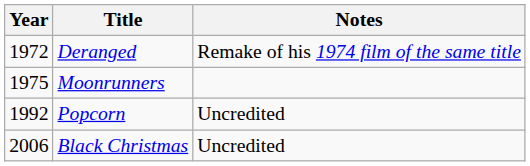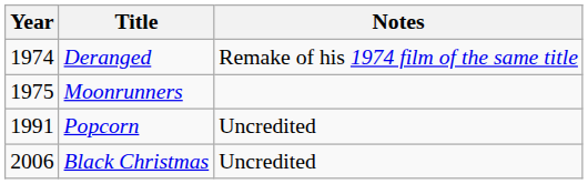 <table class="wikitable sortable">
 <tr>
 <th>Year</th>
 <th>Title</th>
 <th>Notes</th>
 </tr>
 <tr>
-<td>1972</td>
+<td>1974</td>
 <td><em><a href='#'>Deranged</a></em></td>
 <td>Remake of his <em><a href='#'>1974 film of the same title</a></em></td>
 </tr>
 <tr>
 <td>1975</td>
 <td><em><a href='#'>Moonrunners</a></em></td>
 <td></td>
 </tr>
 <tr>
-<td>1992</td>
+<td>1991</td>
 <td><em><a href='#'>Popcorn</a></em></td>
 <td>Uncredited</td>
 </tr>
 <tr>
 <td>2006</td>
 <td><em><a href='#'>Black Christmas</a></em></td>
 <td>Uncredited</td>
 </tr>
 </table>
